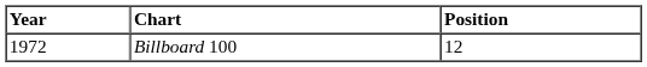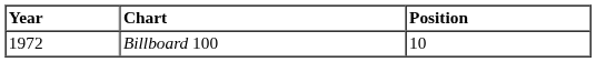 <table border=1 cellspacing=0 cellpadding=2 width="550px">
 <tr>
 <th align="left">Year</th>
 <th align="left">Chart</th>
 <th align="left">Position</th>
 </tr>
 <tr>
 <td align="left">1972</td>
 <td align="left"><em>Billboard</em> 100</td>
-<td align="left">12</td>
+<td align="left">10</td>
 </tr>
 <tr>
 </tr>
 </table>
